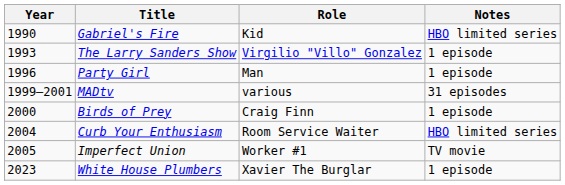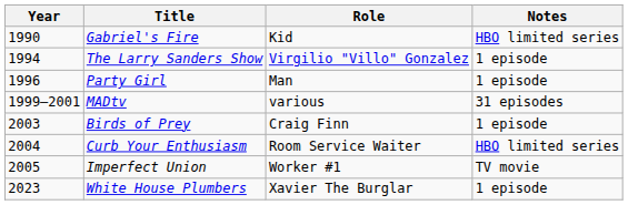 <table class="wikitable sortable">
 <tr>
 <th>Year</th>
 <th>Title</th>
 <th>Role</th>
 <th>Notes</th>
 </tr>
 <tr>
 <td>1990</td>
 <td><em><a href='#'>Gabriel's Fire</a></em></td>
 <td>Kid</td>
 <td><a href='#'>HBO</a> limited series</td>
 </tr>
 <tr>
-<td>1993</td>
+<td>1994</td>
 <td><em><a href='#'>The Larry Sanders Show</a></em></td>
 <td><a href='#'>Virgilio "Villo" Gonzalez</a></td>
 <td>1 episode</td>
 </tr>
 <tr>
 <td>1996</td>
 <td><em><a href='#'>Party Girl</a></em></td>
 <td>Man</td>
 <td>1 episode</td>
 </tr>
 <tr>
 <td>1999–2001</td>
 <td><em><a href='#'>MADtv</a></em></td>
 <td>various</td>
 <td>31 episodes</td>
 </tr>
 <tr>
-<td>2000</td>
+<td>2003</td>
 <td><em><a href='#'>Birds of Prey</a></em></td>
 <td>Craig Finn</td>
 <td>1 episode</td>
 </tr>
 <tr>
 <td>2004</td>
 <td><em><a href='#'>Curb Your Enthusiasm</a></em></td>
 <td>Room Service Waiter</td>
 <td><a href='#'>HBO</a> limited series</td>
 </tr>
 <tr>
 <td>2005</td>
 <td><em>Imperfect Union</em></td>
 <td>Worker #1</td>
 <td>TV movie</td>
 </tr>
 <tr>
 <td>2023</td>
 <td><em><a href='#'>White House Plumbers</a></em></td>
 <td>Xavier The Burglar</td>
 <td>1 episode</td>
 </tr>
 </table>
